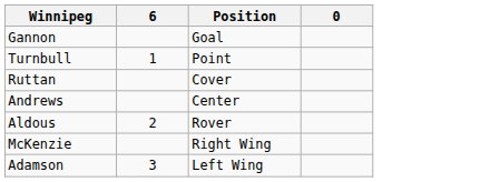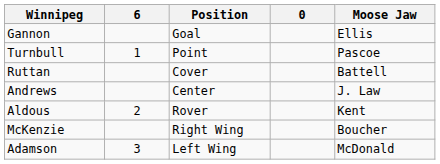 <table class="wikitable">
 <tr>
 <th style="width:8em">Winnipeg</th>
 <th style="width:5em">6</th>
 <th style="width:8em">Position</th>
 <th style="width:5em">0</th>
+<th style="width:8em">Moose Jaw</th>
 </tr>
 <tr>
 <td>Gannon</td>
 <td></td>
 <td>Goal</td>
 <td></td>
+<td>Ellis</td>
 </tr>
 <tr>
 <td>Turnbull</td>
 <td style="text-align:center">1</td>
 <td>Point</td>
 <td></td>
+<td>Pascoe</td>
 </tr>
 <tr>
 <td>Ruttan</td>
 <td></td>
 <td>Cover</td>
 <td></td>
+<td>Battell</td>
 </tr>
 <tr>
 <td>Andrews</td>
 <td></td>
 <td>Center</td>
 <td></td>
+<td>J. Law</td>
 </tr>
 <tr>
 <td>Aldous</td>
 <td style="text-align:center">2</td>
 <td>Rover</td>
 <td></td>
+<td>Kent</td>
 </tr>
 <tr>
 <td>McKenzie</td>
 <td></td>
 <td>Right Wing</td>
 <td></td>
+<td>Boucher</td>
 </tr>
 <tr>
 <td>Adamson</td>
 <td style="text-align:center">3</td>
 <td>Left Wing</td>
 <td></td>
+<td>McDonald</td>
 </tr>
 </table>
